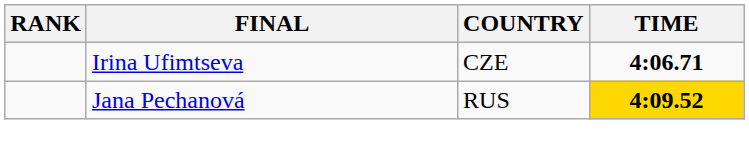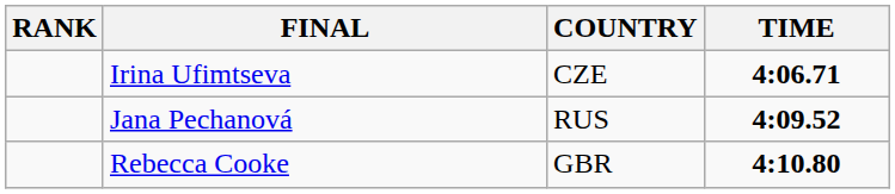 <table class="wikitable">
 <tr>
 <th>RANK</th>
 <th align="left" style="width: 15em">FINAL</th>
 <th>COUNTRY</th>
 <th style="width: 6em">TIME</th>
 </tr>
 <tr>
 <td align="center"></td>
 <td><a href='#'>Irina Ufimtseva</a></td>
 <td> CZE</td>
 <td align="center"><strong>4:06.71</strong></td>
 </tr>
 <tr>
 <td align="center"></td>
 <td><a href='#'>Jana Pechanová</a></td>
 <td> RUS</td>
-<td align="center" style="background: gold;"><strong>4:09.52</strong></td>
+<td align="center"><strong>4:09.52</strong></td>
+</tr>
+<tr>
+<td align="center"></td>
+<td><a href='#'>Rebecca Cooke</a></td>
+<td> GBR</td>
+<td align="center"><strong>4:10.80</strong></td>
 </tr>
 </table>
